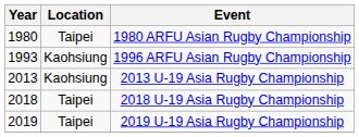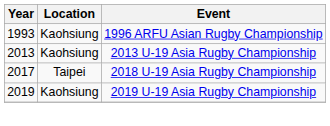 <table class="wikitable sortable" style="text-align:center">
 <tr>
 <th>Year</th>
 <th>Location</th>
 <th>Event</th>
-</tr>
-<tr>
-<td>1980</td>
-<td>Taipei</td>
-<td><a href='#'>1980 ARFU Asian Rugby Championship</a></td>
 </tr>
 <tr>
 <td>1993</td>
 <td>Kaohsiung</td>
 <td><a href='#'>1996 ARFU Asian Rugby Championship</a></td>
 </tr>
 <tr>
 <td>2013</td>
 <td>Kaohsiung</td>
 <td><a href='#'>2013 U-19 Asia Rugby Championship</a></td>
 </tr>
 <tr>
-<td>2018</td>
+<td>2017</td>
 <td>Taipei</td>
 <td><a href='#'>2018 U-19 Asia Rugby Championship</a></td>
 </tr>
 <tr>
 <td>2019</td>
-<td>Taipei</td>
+<td>Kaohsiung</td>
 <td><a href='#'>2019 U-19 Asia Rugby Championship</a></td>
 </tr>
 <tr>
 </tr>
 </table>
